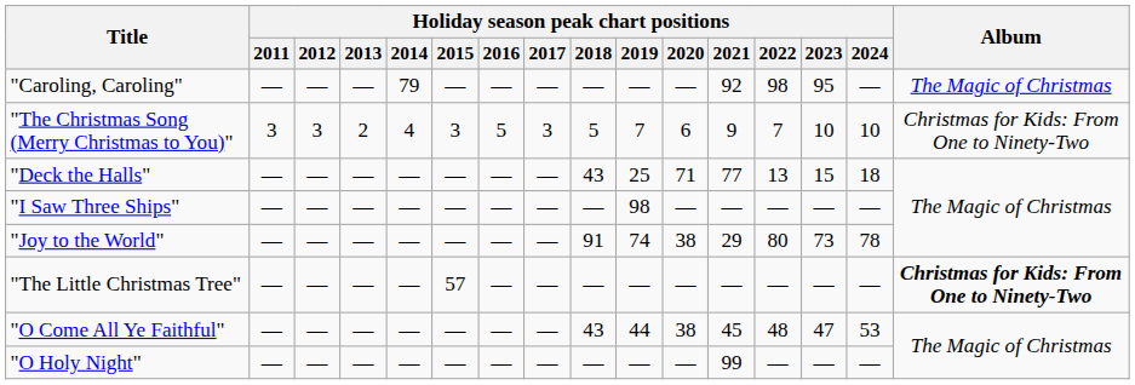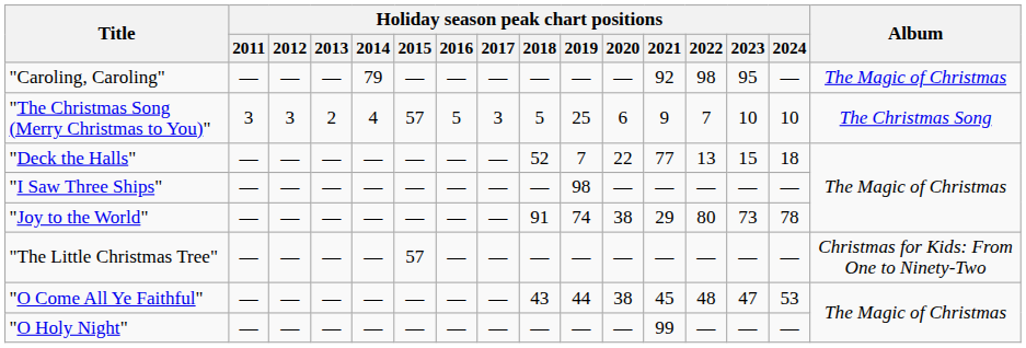 <table class = "wikitable" style = text-align:center;>
 <tr>
 <th rowspan = "2">Title</th>
 <th colspan = "14">Holiday season peak chart positions</th>
 <th rowspan = "2">Album</th>
 </tr>
 <tr style = "width:3em;font-size:90%;">
 <th align = center>2011</th>
 <th align = center>2012</th>
 <th align = center>2013</th>
 <th align = center>2014</th>
 <th align = center>2015</th>
 <th align = center>2016</th>
 <th align = center>2017</th>
 <th align = center>2018</th>
 <th align = center>2019</th>
 <th align = center>2020</th>
 <th align = center>2021</th>
 <th align = center>2022</th>
 <th align = center>2023</th>
 <th align = center>2024</th>
 </tr>
 <tr>
 <td align = left>"Caroling, Caroling"</td>
 <td>—</td>
 <td>—</td>
 <td>—</td>
 <td>79</td>
 <td>—</td>
 <td>—</td>
 <td>—</td>
 <td>—</td>
 <td>—</td>
 <td>—</td>
 <td>92</td>
 <td>98</td>
 <td>95</td>
 <td>—</td>
 <td align = center><em><a href='#'>The Magic of Christmas</a></em></td>
 </tr>
 <tr>
 <td align = left>"<a href='#'>The Christmas Song (Merry Christmas to You)</a>"</td>
 <td>3</td>
 <td>3</td>
 <td>2</td>
 <td>4</td>
-<td>3</td>
+<td>57</td>
 <td>5</td>
 <td>3</td>
 <td>5</td>
-<td>7</td>
+<td>25</td>
 <td>6</td>
 <td>9</td>
 <td>7</td>
 <td>10</td>
 <td>10</td>
-<td align = center><em>Christmas for Kids: From One to Ninety-Two</em></td>
+<td align = center><em><a href='#'>The Christmas Song</a></em></td>
 </tr>
 <tr>
 <td align = left>"<a href='#'>Deck the Halls</a>"</td>
 <td>—</td>
 <td>—</td>
 <td>—</td>
 <td>—</td>
 <td>—</td>
 <td>—</td>
 <td>—</td>
-<td>43</td>
-<td>25</td>
-<td>71</td>
+<td>52</td>
+<td>7</td>
+<td>22</td>
 <td>77</td>
 <td>13</td>
 <td>15</td>
 <td>18</td>
 <td rowspan = "3" align = center><em>The Magic of Christmas</em></td>
 </tr>
 <tr>
 <td align = left>"<a href='#'>I Saw Three Ships</a>"</td>
 <td>—</td>
 <td>—</td>
 <td>—</td>
 <td>—</td>
 <td>—</td>
 <td>—</td>
 <td>—</td>
 <td>—</td>
 <td>98</td>
 <td>—</td>
 <td>—</td>
 <td>—</td>
 <td>—</td>
 <td>—</td>
 </tr>
 <tr>
 <td align = left>"<a href='#'>Joy to the World</a>"</td>
 <td>—</td>
 <td>—</td>
 <td>—</td>
 <td>—</td>
 <td>—</td>
 <td>—</td>
 <td>—</td>
 <td>91</td>
 <td>74</td>
 <td>38</td>
 <td>29</td>
 <td>80</td>
 <td>73</td>
 <td>78</td>
 </tr>
 <tr>
 <td align = left>"The Little Christmas Tree"</td>
 <td>—</td>
 <td>—</td>
 <td>—</td>
 <td>—</td>
 <td>57</td>
 <td>—</td>
 <td>—</td>
 <td>—</td>
 <td>—</td>
 <td>—</td>
 <td>—</td>
 <td>—</td>
 <td>—</td>
 <td>—</td>
-<td align = center><strong><em>Christmas for Kids: From One to Ninety-Two</em></strong></td>
+<td align = center><em>Christmas for Kids: From One to Ninety-Two</em></td>
 </tr>
 <tr>
 <td align = left>"<a href='#'>O Come All Ye Faithful</a>"</td>
 <td>—</td>
 <td>—</td>
 <td>—</td>
 <td>—</td>
 <td>—</td>
 <td>—</td>
 <td>—</td>
 <td>43</td>
 <td>44</td>
 <td>38</td>
 <td>45</td>
 <td>48</td>
 <td>47</td>
 <td>53</td>
 <td rowspan = "2" align = center><em>The Magic of Christmas</em></td>
 </tr>
 <tr>
 <td align = left>"<a href='#'>O Holy Night</a>"</td>
 <td>—</td>
 <td>—</td>
 <td>—</td>
 <td>—</td>
 <td>—</td>
 <td>—</td>
 <td>—</td>
 <td>—</td>
 <td>—</td>
 <td>—</td>
 <td>99</td>
 <td>—</td>
 <td>—</td>
 <td>—</td>
 </tr>
 </table>
